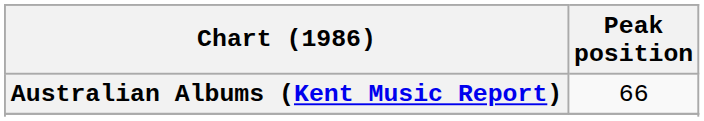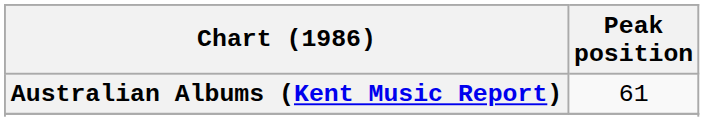 <table class="wikitable sortable plainrowheaders" style="text-align:center">
 <tr>
 <th scope="col">Chart (1986)</th>
 <th scope="col">Peak<br>position</th>
 </tr>
 <tr>
 <th scope="row">Australian Albums (<a href='#'>Kent Music Report</a>)</th>
-<td>66</td>
+<td>61</td>
 </tr>
 <tr>
 </tr>
 <tr>
 </tr>
 <tr>
 </tr>
 <tr>
 </tr>
 <tr>
 </tr>
 <tr>
 </tr>
 </table>
